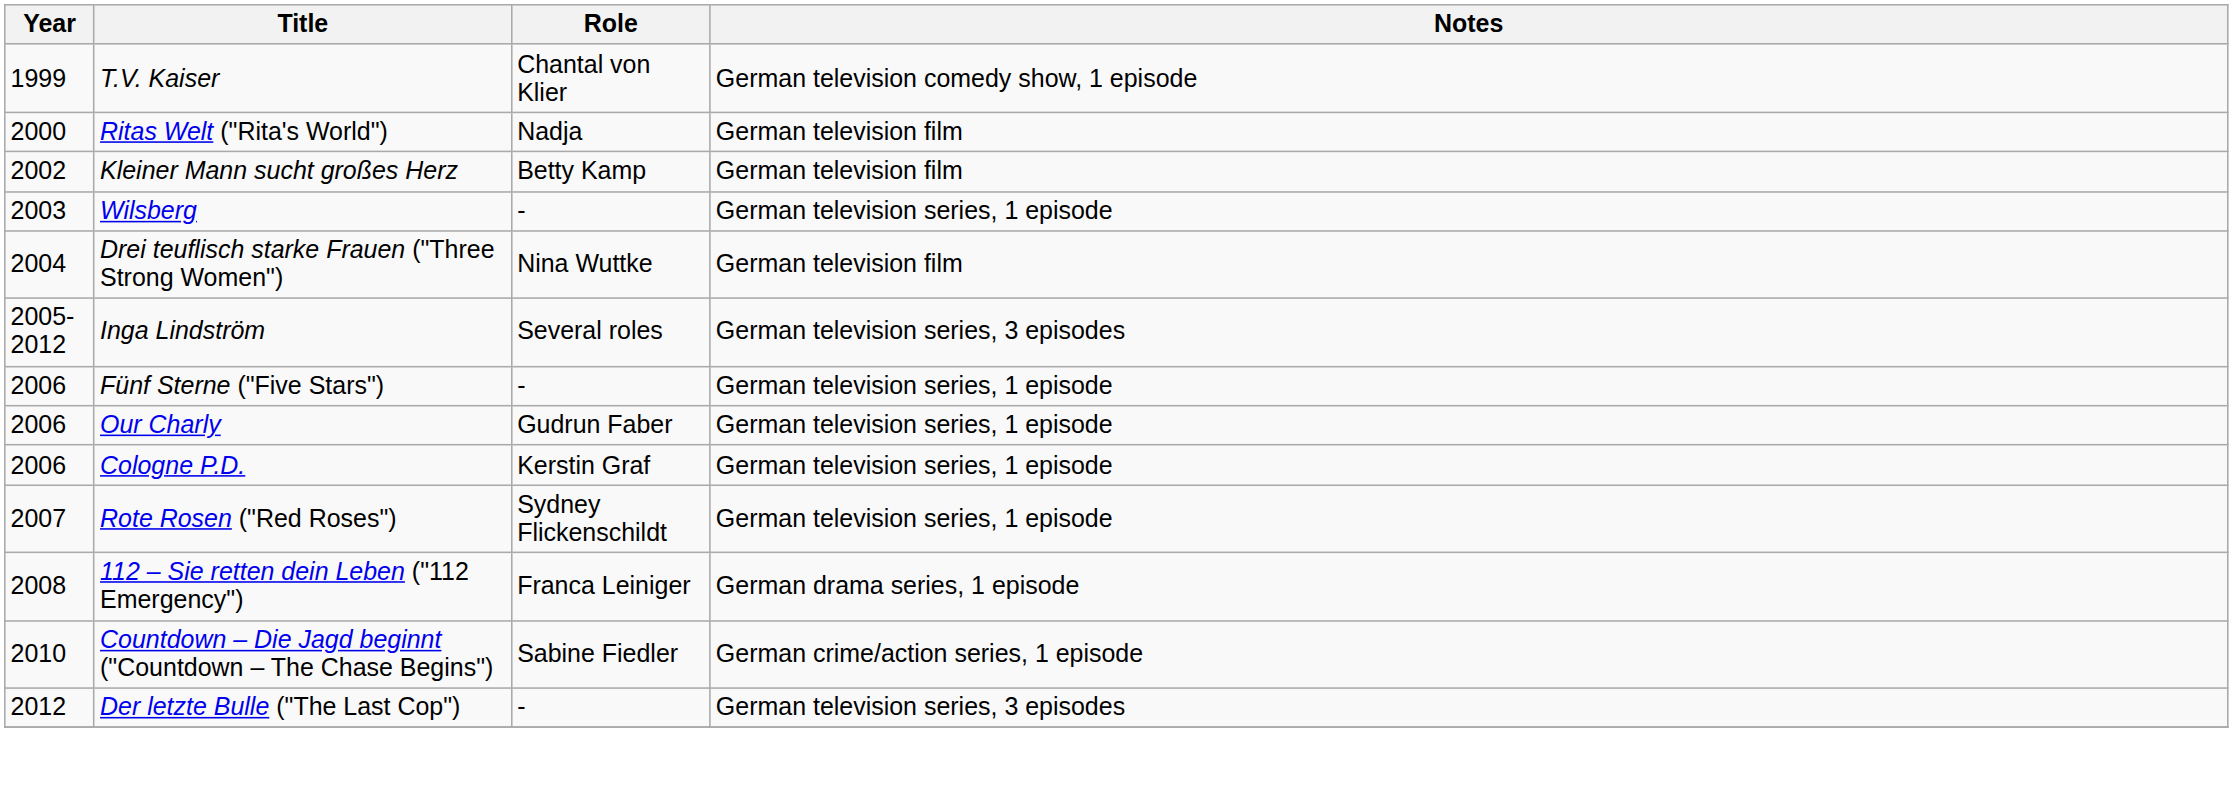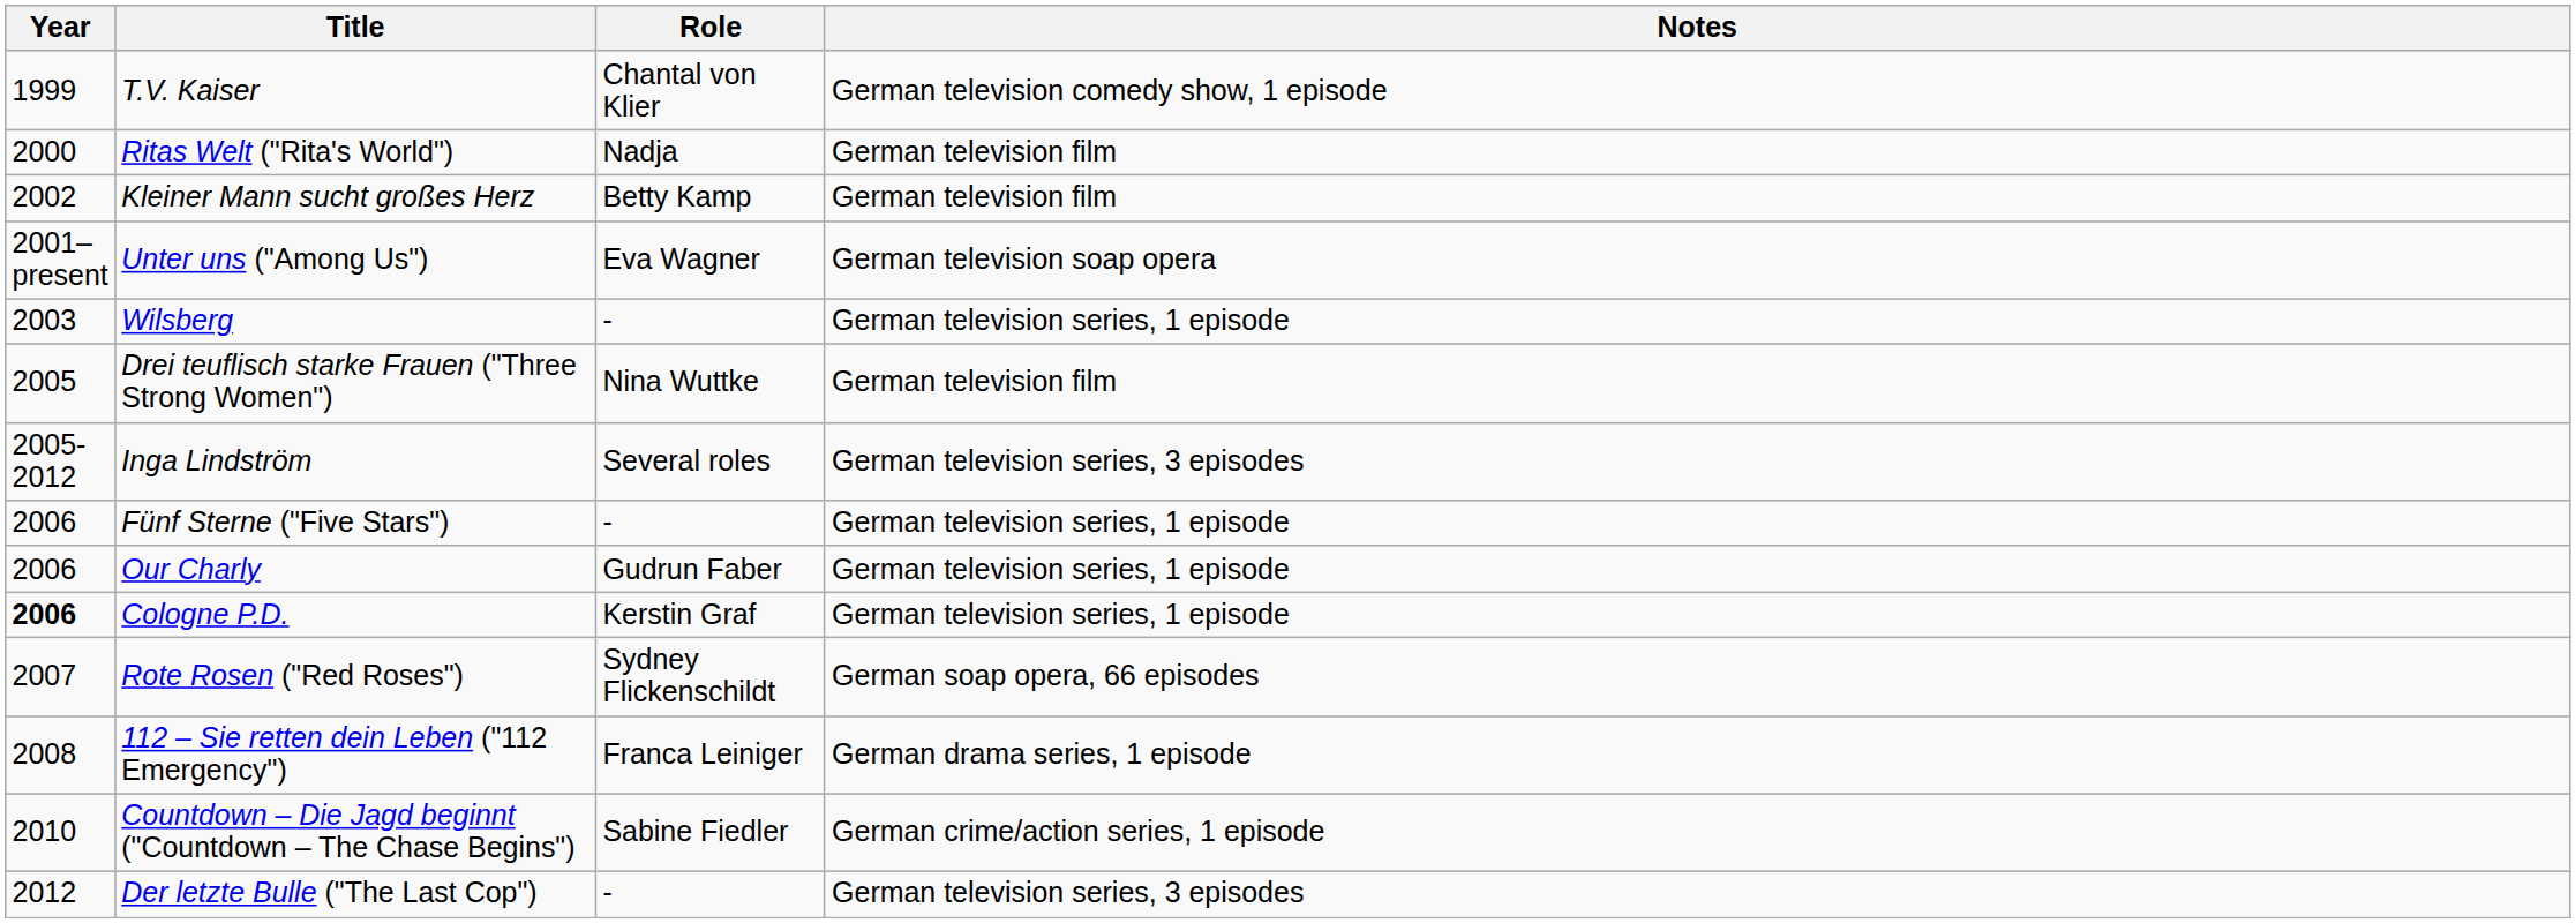 <table class="wikitable sortable" width="90%">
 <tr>
 <th style="width:50px">Year</th>
 <th style="width:260px">Title</th>
 <th style="width:120px">Role</th>
 <th class="unsortable">Notes</th>
 </tr>
 <tr>
 <td>1999</td>
 <td><em>T.V. Kaiser</em></td>
 <td>Chantal von Klier</td>
 <td>German television comedy show, 1 episode</td>
 </tr>
 <tr>
 <td>2000</td>
 <td><em><a href='#'>Ritas Welt</a></em> ("Rita's World")</td>
 <td>Nadja</td>
 <td>German television film</td>
 </tr>
 <tr>
 <td>2002</td>
 <td><em>Kleiner Mann sucht großes Herz</em></td>
 <td>Betty Kamp</td>
 <td>German television film</td>
 </tr>
 <tr>
+<td>2001–present</td>
+<td><em><a href='#'>Unter uns</a></em> ("Among Us")</td>
+<td>Eva Wagner</td>
+<td>German television soap opera</td>
+</tr>
+<tr>
 <td>2003</td>
 <td><em><a href='#'>Wilsberg</a></em></td>
 <td>-</td>
 <td>German television series, 1 episode</td>
 </tr>
 <tr>
-<td>2004</td>
+<td>2005</td>
 <td><em>Drei teuflisch starke Frauen</em> ("Three Strong Women")</td>
 <td>Nina Wuttke</td>
 <td>German television film</td>
 </tr>
 <tr>
 <td>2005-2012</td>
 <td><em>Inga Lindström</em></td>
 <td>Several roles</td>
 <td>German television series, 3 episodes</td>
 </tr>
 <tr>
 <td>2006</td>
 <td><em>Fünf Sterne</em> ("Five Stars")</td>
 <td>-</td>
 <td>German television series, 1 episode</td>
 </tr>
 <tr>
 <td>2006</td>
 <td><em><a href='#'>Our Charly</a></em></td>
 <td>Gudrun Faber</td>
 <td>German television series, 1 episode</td>
 </tr>
 <tr>
-<td>2006</td>
+<td><strong>2006</strong></td>
 <td><em><a href='#'>Cologne P.D.</a></em></td>
 <td>Kerstin Graf</td>
 <td>German television series, 1 episode</td>
 </tr>
 <tr>
 <td>2007</td>
 <td><em><a href='#'>Rote Rosen</a></em> ("Red Roses")</td>
 <td>Sydney Flickenschildt</td>
-<td>German television series, 1 episode</td>
+<td>German soap opera, 66 episodes</td>
 </tr>
 <tr>
 <td>2008</td>
 <td><em><a href='#'>112 – Sie retten dein Leben</a></em> ("112 Emergency")</td>
 <td>Franca Leiniger</td>
 <td>German drama series, 1 episode</td>
 </tr>
 <tr>
 <td>2010</td>
 <td><em><a href='#'>Countdown – Die Jagd beginnt</a></em> ("Countdown – The Chase Begins")</td>
 <td>Sabine Fiedler</td>
 <td>German crime/action series, 1 episode</td>
 </tr>
 <tr>
 <td>2012</td>
 <td><em><a href='#'>Der letzte Bulle</a></em> ("The Last Cop")</td>
 <td>-</td>
 <td>German television series, 3 episodes</td>
 </tr>
 <tr>
 </tr>
 </table>
